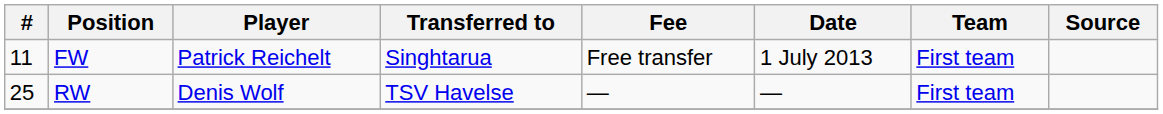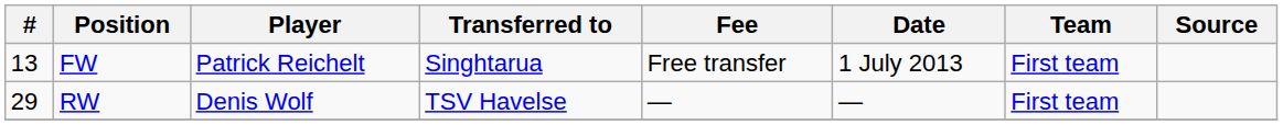 <table class="wikitable sortable" style="width:90%; text-align:center; font-size:95%; text-align:left;">
 <tr>
 <th><strong>#</strong></th>
 <th><strong>Position </strong></th>
 <th><strong>Player </strong></th>
 <th><strong>Transferred to</strong></th>
 <th><strong>Fee </strong></th>
 <th><strong>Date </strong></th>
 <th><strong>Team</strong></th>
 <th><strong>Source</strong></th>
 </tr>
 <tr>
-<td>11</td>
+<td>13</td>
 <td><a href='#'>FW</a></td>
 <td> <a href='#'>Patrick Reichelt</a></td>
 <td> <a href='#'>Singhtarua</a></td>
 <td>Free transfer</td>
 <td>1 July 2013</td>
 <td><a href='#'>First team</a></td>
 <td></td>
 </tr>
 <tr>
-<td>25</td>
+<td>29</td>
 <td><a href='#'>RW</a></td>
 <td> <a href='#'>Denis Wolf</a></td>
 <td> <a href='#'>TSV Havelse</a></td>
 <td>—</td>
 <td>—</td>
 <td><a href='#'>First team</a></td>
 <td></td>
 </tr>
 <tr>
 </tr>
 </table>
